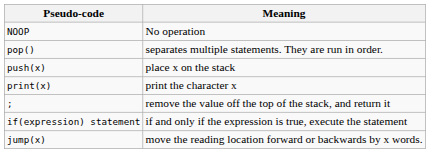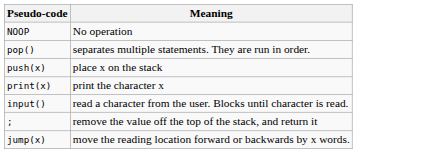 <table class="wikitable">
 <tr>
 <th>Pseudo-code</th>
 <th>Meaning</th>
 </tr>
 <tr>
 <td><code>NOOP</code></td>
 <td>No operation</td>
 </tr>
 <tr>
 <td><code>pop()</code></td>
 <td>separates multiple statements. They are run in order.</td>
 </tr>
 <tr>
 <td><code>push(x)</code></td>
 <td>place x on the stack</td>
 </tr>
 <tr>
 <td><code>print(x)</code></td>
 <td>print the character x</td>
 </tr>
 <tr>
+<td><code>input()</code></td>
+<td>read a character from the user. Blocks until character is read.</td>
+</tr>
+<tr>
 <td><code>;</code></td>
 <td>remove the value off the top of the stack, and return it</td>
-</tr>
-<tr>
-<td><code>if(expression) statement</code></td>
-<td>if and only if the expression is true, execute the statement</td>
 </tr>
 <tr>
 <td><code>jump(x)</code></td>
 <td>move the reading location forward or backwards by x words.</td>
 </tr>
 </table>
